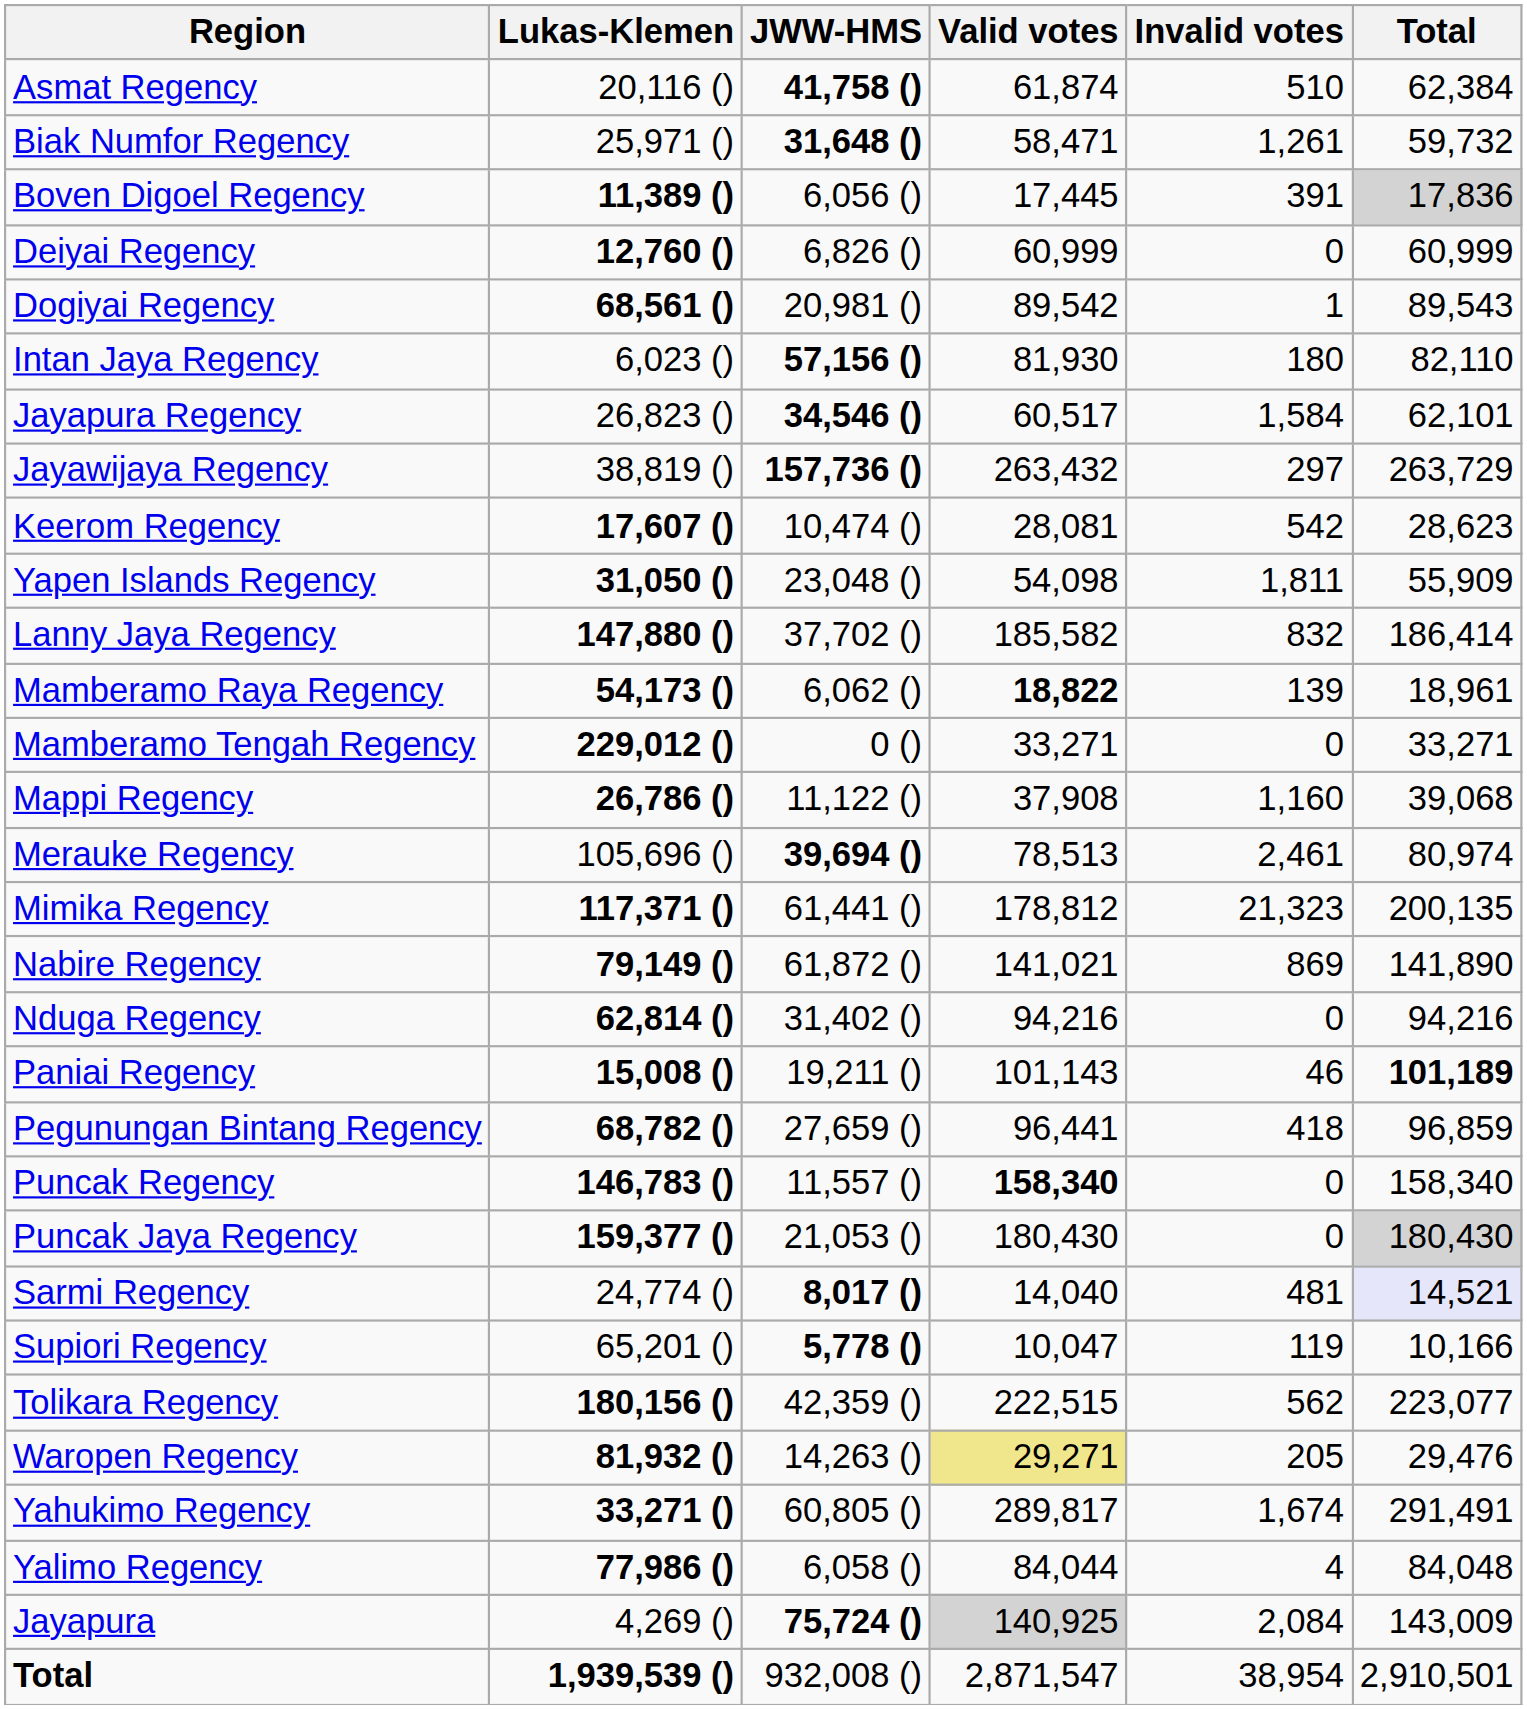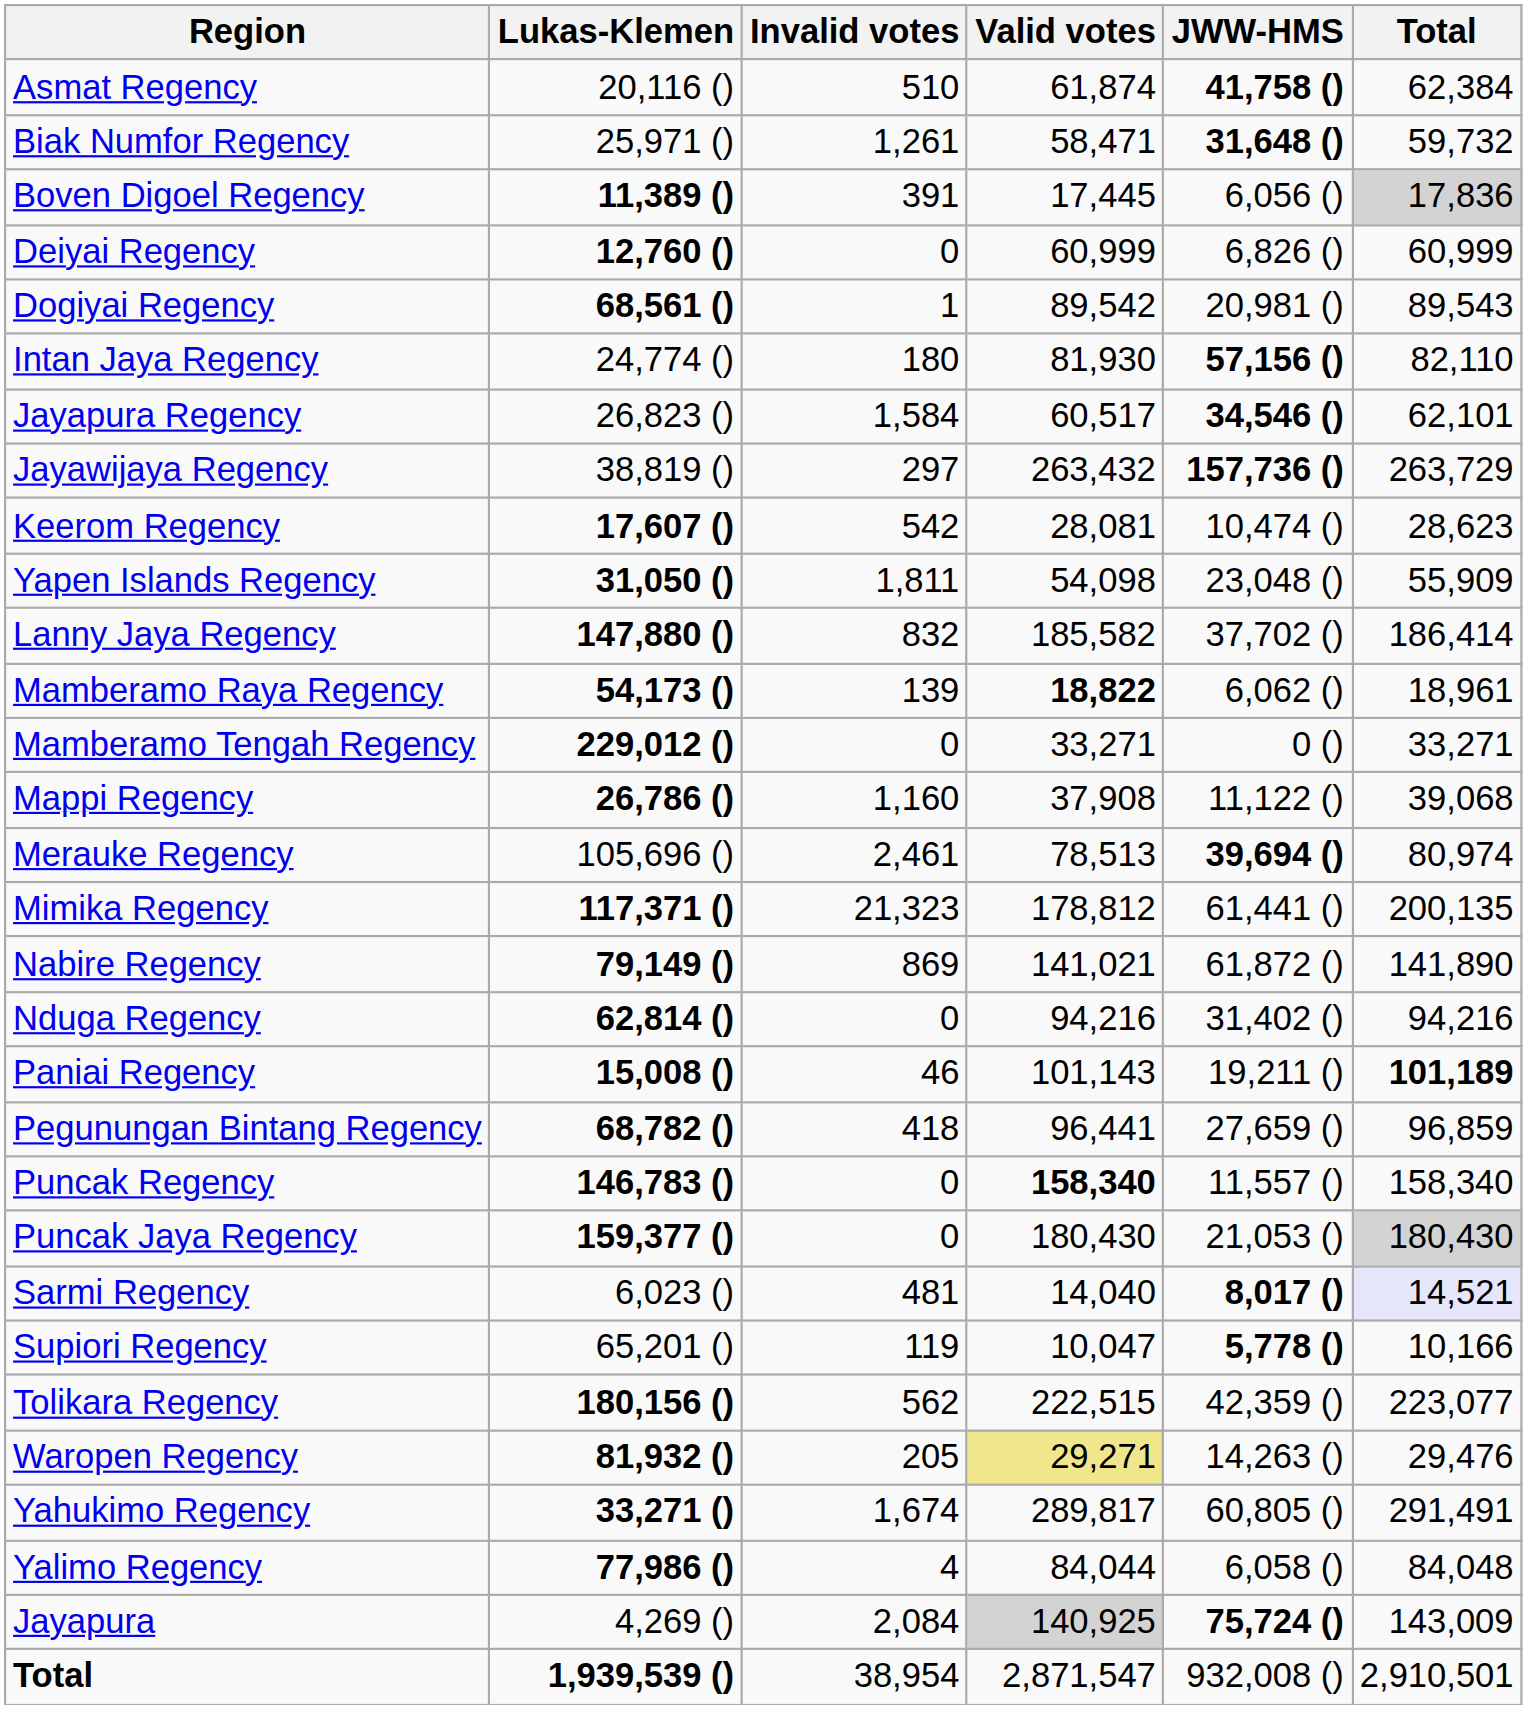 <table class="wikitable sortable">
 <tr>
 <th>Region</th>
 <th>Lukas-Klemen</th>
+<th>Invalid votes</th>
+<th>Valid votes</th>
 <th>JWW-HMS</th>
-<th>Valid votes</th>
-<th>Invalid votes</th>
 <th>Total</th>
 </tr>
 <tr>
 <td><a href='#'>Asmat Regency</a></td>
 <td align="right">20,116 ()</td>
+<td align="right">510</td>
+<td align="right">61,874</td>
 <td align="right"><strong>41,758 ()</strong></td>
-<td align="right">61,874</td>
-<td align="right">510</td>
 <td align="right">62,384</td>
 </tr>
 <tr>
 <td><a href='#'>Biak Numfor Regency</a></td>
 <td align="right">25,971 ()</td>
+<td align="right">1,261</td>
+<td align="right">58,471</td>
 <td align="right"><strong>31,648 ()</strong></td>
-<td align="right">58,471</td>
-<td align="right">1,261</td>
 <td align="right">59,732</td>
 </tr>
 <tr>
 <td><a href='#'>Boven Digoel Regency</a></td>
 <td align="right"><strong>11,389 ()</strong></td>
+<td align="right">391</td>
+<td align="right">17,445</td>
 <td align="right">6,056 ()</td>
-<td align="right">17,445</td>
-<td align="right">391</td>
 <td align="right" style="background: lightgrey;">17,836</td>
 </tr>
 <tr>
 <td><a href='#'>Deiyai Regency</a></td>
 <td align="right"><strong>12,760 ()</strong></td>
+<td align="right">0</td>
+<td align="right">60,999</td>
 <td align="right">6,826 ()</td>
-<td align="right">60,999</td>
-<td align="right">0</td>
 <td align="right">60,999</td>
 </tr>
 <tr>
 <td><a href='#'>Dogiyai Regency</a></td>
 <td align="right"><strong>68,561 ()</strong></td>
+<td align="right">1</td>
+<td align="right">89,542</td>
 <td align="right">20,981 ()</td>
-<td align="right">89,542</td>
-<td align="right">1</td>
 <td align="right">89,543</td>
 </tr>
 <tr>
 <td><a href='#'>Intan Jaya Regency</a></td>
-<td align="right">6,023 ()</td>
+<td align="right">24,774 ()</td>
+<td align="right">180</td>
+<td align="right">81,930</td>
 <td align="right"><strong>57,156 ()</strong></td>
-<td align="right">81,930</td>
-<td align="right">180</td>
 <td align="right">82,110</td>
 </tr>
 <tr>
 <td><a href='#'>Jayapura Regency</a></td>
 <td align="right">26,823 ()</td>
+<td align="right">1,584</td>
+<td align="right">60,517</td>
 <td align="right"><strong>34,546 ()</strong></td>
-<td align="right">60,517</td>
-<td align="right">1,584</td>
 <td align="right">62,101</td>
 </tr>
 <tr>
 <td><a href='#'>Jayawijaya Regency</a></td>
 <td align="right">38,819 ()</td>
+<td align="right">297</td>
+<td align="right">263,432</td>
 <td align="right"><strong>157,736 ()</strong></td>
-<td align="right">263,432</td>
-<td align="right">297</td>
 <td align="right">263,729</td>
 </tr>
 <tr>
 <td><a href='#'>Keerom Regency</a></td>
 <td align="right"><strong>17,607 ()</strong></td>
+<td align="right">542</td>
+<td align="right">28,081</td>
 <td align="right">10,474 ()</td>
-<td align="right">28,081</td>
-<td align="right">542</td>
 <td align="right">28,623</td>
 </tr>
 <tr>
 <td><a href='#'>Yapen Islands Regency</a></td>
 <td align="right"><strong>31,050 ()</strong></td>
+<td align="right">1,811</td>
+<td align="right">54,098</td>
 <td align="right">23,048 ()</td>
-<td align="right">54,098</td>
-<td align="right">1,811</td>
 <td align="right">55,909</td>
 </tr>
 <tr>
 <td><a href='#'>Lanny Jaya Regency</a></td>
 <td align="right"><strong>147,880 ()</strong></td>
+<td align="right">832</td>
+<td align="right">185,582</td>
 <td align="right">37,702 ()</td>
-<td align="right">185,582</td>
-<td align="right">832</td>
 <td align="right">186,414</td>
 </tr>
 <tr>
 <td><a href='#'>Mamberamo Raya Regency</a></td>
 <td align="right"><strong>54,173 ()</strong></td>
+<td align="right">139</td>
+<td align="right"><strong>18,822</strong></td>
 <td align="right">6,062 ()</td>
-<td align="right"><strong>18,822</strong></td>
-<td align="right">139</td>
 <td align="right">18,961</td>
 </tr>
 <tr>
 <td><a href='#'>Mamberamo Tengah Regency</a></td>
 <td align="right"><strong>229,012 ()</strong></td>
+<td align="right">0</td>
+<td align="right">33,271</td>
 <td align="right">0 ()</td>
-<td align="right">33,271</td>
-<td align="right">0</td>
 <td align="right">33,271</td>
 </tr>
 <tr>
 <td><a href='#'>Mappi Regency</a></td>
 <td align="right"><strong>26,786 ()</strong></td>
+<td align="right">1,160</td>
+<td align="right">37,908</td>
 <td align="right">11,122 ()</td>
-<td align="right">37,908</td>
-<td align="right">1,160</td>
 <td align="right">39,068</td>
 </tr>
 <tr>
 <td><a href='#'>Merauke Regency</a></td>
 <td align="right">105,696 ()</td>
+<td align="right">2,461</td>
+<td align="right">78,513</td>
 <td align="right"><strong>39,694 ()</strong></td>
-<td align="right">78,513</td>
-<td align="right">2,461</td>
 <td align="right">80,974</td>
 </tr>
 <tr>
 <td><a href='#'>Mimika Regency</a></td>
 <td align="right"><strong>117,371 ()</strong></td>
+<td align="right">21,323</td>
+<td align="right">178,812</td>
 <td align="right">61,441 ()</td>
-<td align="right">178,812</td>
-<td align="right">21,323</td>
 <td align="right">200,135</td>
 </tr>
 <tr>
 <td><a href='#'>Nabire Regency</a></td>
 <td align="right"><strong>79,149 ()</strong></td>
+<td align="right">869</td>
+<td align="right">141,021</td>
 <td align="right">61,872 ()</td>
-<td align="right">141,021</td>
-<td align="right">869</td>
 <td align="right">141,890</td>
 </tr>
 <tr>
 <td><a href='#'>Nduga Regency</a></td>
 <td align="right"><strong>62,814 ()</strong></td>
+<td align="right">0</td>
+<td align="right">94,216</td>
 <td align="right">31,402 ()</td>
-<td align="right">94,216</td>
-<td align="right">0</td>
 <td align="right">94,216</td>
 </tr>
 <tr>
 <td><a href='#'>Paniai Regency</a></td>
 <td align="right"><strong>15,008 ()</strong></td>
+<td align="right">46</td>
+<td align="right">101,143</td>
 <td align="right">19,211 ()</td>
-<td align="right">101,143</td>
-<td align="right">46</td>
 <td align="right"><strong>101,189</strong></td>
 </tr>
 <tr>
 <td><a href='#'>Pegunungan Bintang Regency</a></td>
 <td align="right"><strong>68,782 ()</strong></td>
+<td align="right">418</td>
+<td align="right">96,441</td>
 <td align="right">27,659 ()</td>
-<td align="right">96,441</td>
-<td align="right">418</td>
 <td align="right">96,859</td>
 </tr>
 <tr>
 <td><a href='#'>Puncak Regency</a></td>
 <td align="right"><strong>146,783 ()</strong></td>
+<td align="right">0</td>
+<td align="right"><strong>158,340</strong></td>
 <td align="right">11,557 ()</td>
-<td align="right"><strong>158,340</strong></td>
-<td align="right">0</td>
 <td align="right">158,340</td>
 </tr>
 <tr>
 <td><a href='#'>Puncak Jaya Regency</a></td>
 <td align="right"><strong>159,377 ()</strong></td>
+<td align="right">0</td>
+<td align="right">180,430</td>
 <td align="right">21,053 ()</td>
-<td align="right">180,430</td>
-<td align="right">0</td>
 <td align="right" style="background: lightgrey;">180,430</td>
 </tr>
 <tr>
 <td><a href='#'>Sarmi Regency</a></td>
-<td align="right">24,774 ()</td>
+<td align="right">6,023 ()</td>
+<td align="right">481</td>
+<td align="right">14,040</td>
 <td align="right"><strong>8,017 ()</strong></td>
-<td align="right">14,040</td>
-<td align="right">481</td>
 <td align="right" style="background: lavender;">14,521</td>
 </tr>
 <tr>
 <td><a href='#'>Supiori Regency</a></td>
 <td align="right">65,201 ()</td>
+<td align="right">119</td>
+<td align="right">10,047</td>
 <td align="right"><strong>5,778 ()</strong></td>
-<td align="right">10,047</td>
-<td align="right">119</td>
 <td align="right">10,166</td>
 </tr>
 <tr>
 <td><a href='#'>Tolikara Regency</a></td>
 <td align="right"><strong>180,156 ()</strong></td>
+<td align="right">562</td>
+<td align="right">222,515</td>
 <td align="right">42,359 ()</td>
-<td align="right">222,515</td>
-<td align="right">562</td>
 <td align="right">223,077</td>
 </tr>
 <tr>
 <td><a href='#'>Waropen Regency</a></td>
 <td align="right"><strong>81,932 ()</strong></td>
+<td align="right">205</td>
+<td align="right" style="background: khaki;">29,271</td>
 <td align="right">14,263 ()</td>
-<td align="right" style="background: khaki;">29,271</td>
-<td align="right">205</td>
 <td align="right">29,476</td>
 </tr>
 <tr>
 <td><a href='#'>Yahukimo Regency</a></td>
 <td align="right"><strong>33,271 ()</strong></td>
+<td align="right">1,674</td>
+<td align="right">289,817</td>
 <td align="right">60,805 ()</td>
-<td align="right">289,817</td>
-<td align="right">1,674</td>
 <td align="right">291,491</td>
 </tr>
 <tr>
 <td><a href='#'>Yalimo Regency</a></td>
 <td align="right"><strong>77,986 ()</strong></td>
+<td align="right">4</td>
+<td align="right">84,044</td>
 <td align="right">6,058 ()</td>
-<td align="right">84,044</td>
-<td align="right">4</td>
 <td align="right">84,048</td>
 </tr>
 <tr>
 <td><a href='#'>Jayapura</a></td>
 <td align="right">4,269 ()</td>
+<td align="right">2,084</td>
+<td align="right" style="background: lightgrey;">140,925</td>
 <td align="right"><strong>75,724 ()</strong></td>
-<td align="right" style="background: lightgrey;">140,925</td>
-<td align="right">2,084</td>
 <td align="right">143,009</td>
 </tr>
 <tr>
 <td><strong>Total</strong></td>
 <td align="right"><strong>1,939,539 ()</strong></td>
+<td align="right">38,954</td>
+<td align="right">2,871,547</td>
 <td align="right">932,008 ()</td>
-<td align="right">2,871,547</td>
-<td align="right">38,954</td>
 <td align="right">2,910,501</td>
 </tr>
 </table>
